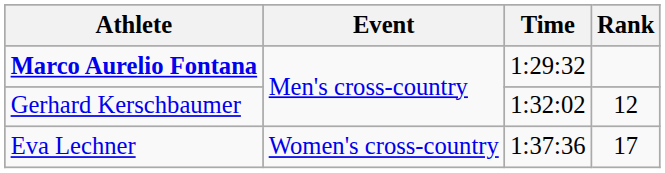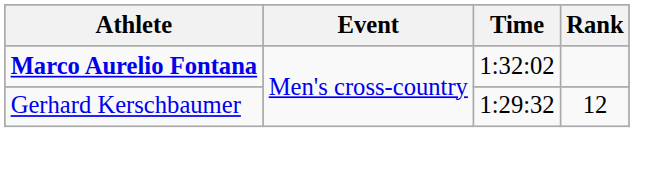 <table class=wikitable style="font-size:90%">
 <tr>
 <th>Athlete</th>
 <th>Event</th>
 <th>Time</th>
 <th>Rank</th>
 </tr>
 <tr align=center>
 <td align=left><strong><a href='#'>Marco Aurelio Fontana</a></strong></td>
 <td align=left rowspan=2><a href='#'>Men's cross-country</a></td>
-<td>1:29:32</td>
+<td>1:32:02</td>
 <td></td>
 </tr>
 <tr align=center>
 <td align=left><a href='#'>Gerhard Kerschbaumer</a></td>
-<td>1:32:02</td>
+<td>1:29:32</td>
 <td>12</td>
 </tr>
-<tr align=center>
-<td align=left><a href='#'>Eva Lechner</a></td>
-<td align=left><a href='#'>Women's cross-country</a></td>
-<td>1:37:36</td>
-<td>17</td>
-</tr>
 </table>
